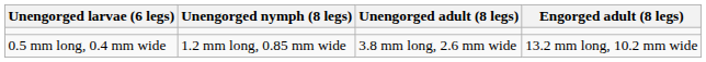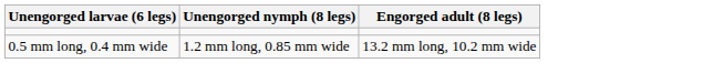 <table class="wikitable">
 <tr>
 <th>Unengorged larvae (6 legs)</th>
 <th>Unengorged nymph (8 legs)</th>
-<th>Unengorged adult (8 legs)</th>
 <th>Engorged adult (8 legs)</th>
 </tr>
 <tr>
-<td></td>
 <td></td>
 <td></td>
 <td></td>
 </tr>
 <tr>
 <td>0.5 mm long, 0.4 mm wide</td>
 <td>1.2 mm long, 0.85 mm wide</td>
-<td>3.8 mm long, 2.6 mm wide</td>
 <td>13.2 mm long, 10.2 mm wide</td>
 </tr>
 </table>
